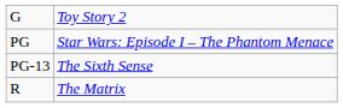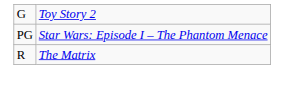 <table class="wikitable sortable" style="margin:auto; margin:auto;">
 <tr>
 <td>G</td>
 <td><em><a href='#'>Toy Story 2</a></em></td>
 </tr>
 <tr>
 <td>PG</td>
 <td><em><a href='#'>Star Wars: Episode I – The Phantom Menace</a></em></td>
 </tr>
 <tr>
-<td>PG-13</td>
-<td><em><a href='#'>The Sixth Sense</a></em></td>
-</tr>
-<tr>
 <td>R</td>
 <td><em><a href='#'>The Matrix</a></em></td>
 </tr>
 </table>
